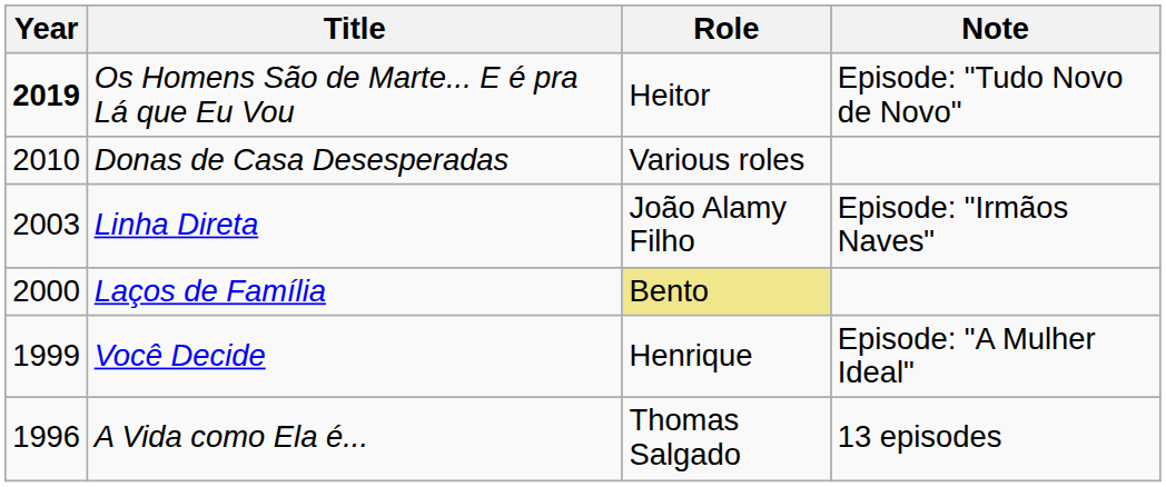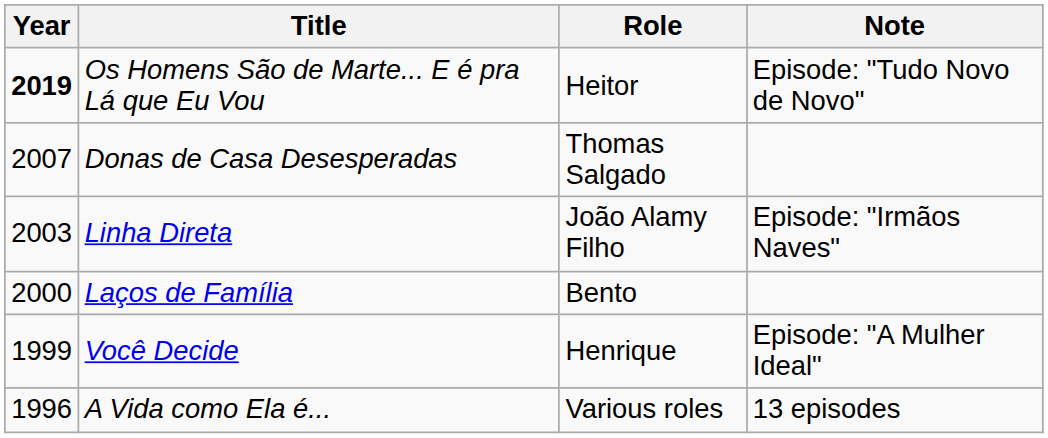 <table class="wikitable">
 <tr>
 <th>Year</th>
 <th>Title</th>
 <th>Role</th>
 <th>Note</th>
 </tr>
 <tr>
 <td><strong>2019</strong></td>
 <td><em>Os Homens São de Marte... E é pra Lá que Eu Vou</em></td>
 <td>Heitor</td>
 <td>Episode: "Tudo Novo de Novo"</td>
 </tr>
 <tr>
-<td>2010</td>
+<td>2007</td>
 <td><em>Donas de Casa Desesperadas</em></td>
-<td>Various roles</td>
+<td>Thomas Salgado</td>
 <td></td>
 </tr>
 <tr>
 <td>2003</td>
 <td><em><a href='#'>Linha Direta</a></em></td>
 <td>João Alamy Filho</td>
 <td>Episode: "Irmãos Naves"</td>
 </tr>
 <tr>
 <td>2000</td>
 <td><em><a href='#'>Laços de Família</a></em></td>
-<td style="background: khaki;">Bento</td>
+<td>Bento</td>
 <td></td>
 </tr>
 <tr>
 <td>1999</td>
 <td><em><a href='#'>Você Decide</a></em></td>
 <td>Henrique</td>
 <td>Episode: "A Mulher Ideal"</td>
 </tr>
 <tr>
 <td>1996</td>
 <td><em>A Vida como Ela é...</em></td>
-<td>Thomas Salgado</td>
+<td>Various roles</td>
 <td>13 episodes</td>
 </tr>
 </table>
